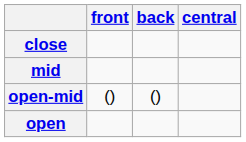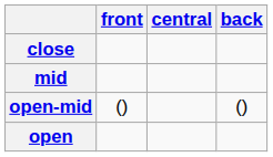 <table class="wikitable" style="text-align:center">
 <tr>
 <th></th>
 <th><a href='#'>front</a></th>
+<th><a href='#'>central</a></th>
 <th><a href='#'>back</a></th>
-<th><a href='#'>central</a></th>
 </tr>
 <tr>
 <th><a href='#'>close</a></th>
 <td></td>
 <td></td>
 <td></td>
 </tr>
 <tr>
 <th><a href='#'>mid</a></th>
 <td></td>
 <td></td>
 <td></td>
 </tr>
 <tr>
 <th><a href='#'>open-mid</a></th>
 <td>()</td>
+<td></td>
 <td>()</td>
-<td></td>
 </tr>
 <tr>
 <th><a href='#'>open</a></th>
 <td></td>
 <td></td>
 <td></td>
 </tr>
 </table>
